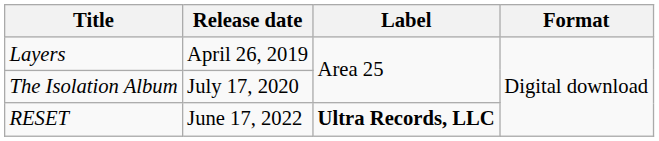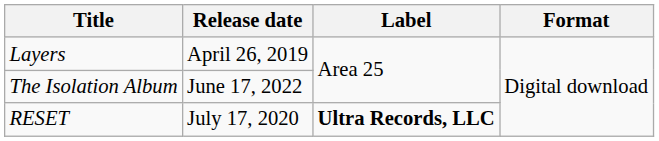 <table class="wikitable plainrowheaders">
 <tr>
 <th>Title</th>
 <th>Release date</th>
 <th>Label</th>
 <th>Format</th>
 </tr>
 <tr>
 <td><em>Layers</em></td>
 <td>April 26, 2019</td>
 <td rowspan="2">Area 25</td>
 <td rowspan="3">Digital download</td>
 </tr>
 <tr>
 <td><em>The Isolation Album</em></td>
-<td>July 17, 2020</td>
+<td>June 17, 2022</td>
 </tr>
 <tr>
 <td><em>RESET</em></td>
-<td>June 17, 2022</td>
+<td>July 17, 2020</td>
 <td><strong>Ultra Records, LLC</strong></td>
 </tr>
 </table>
